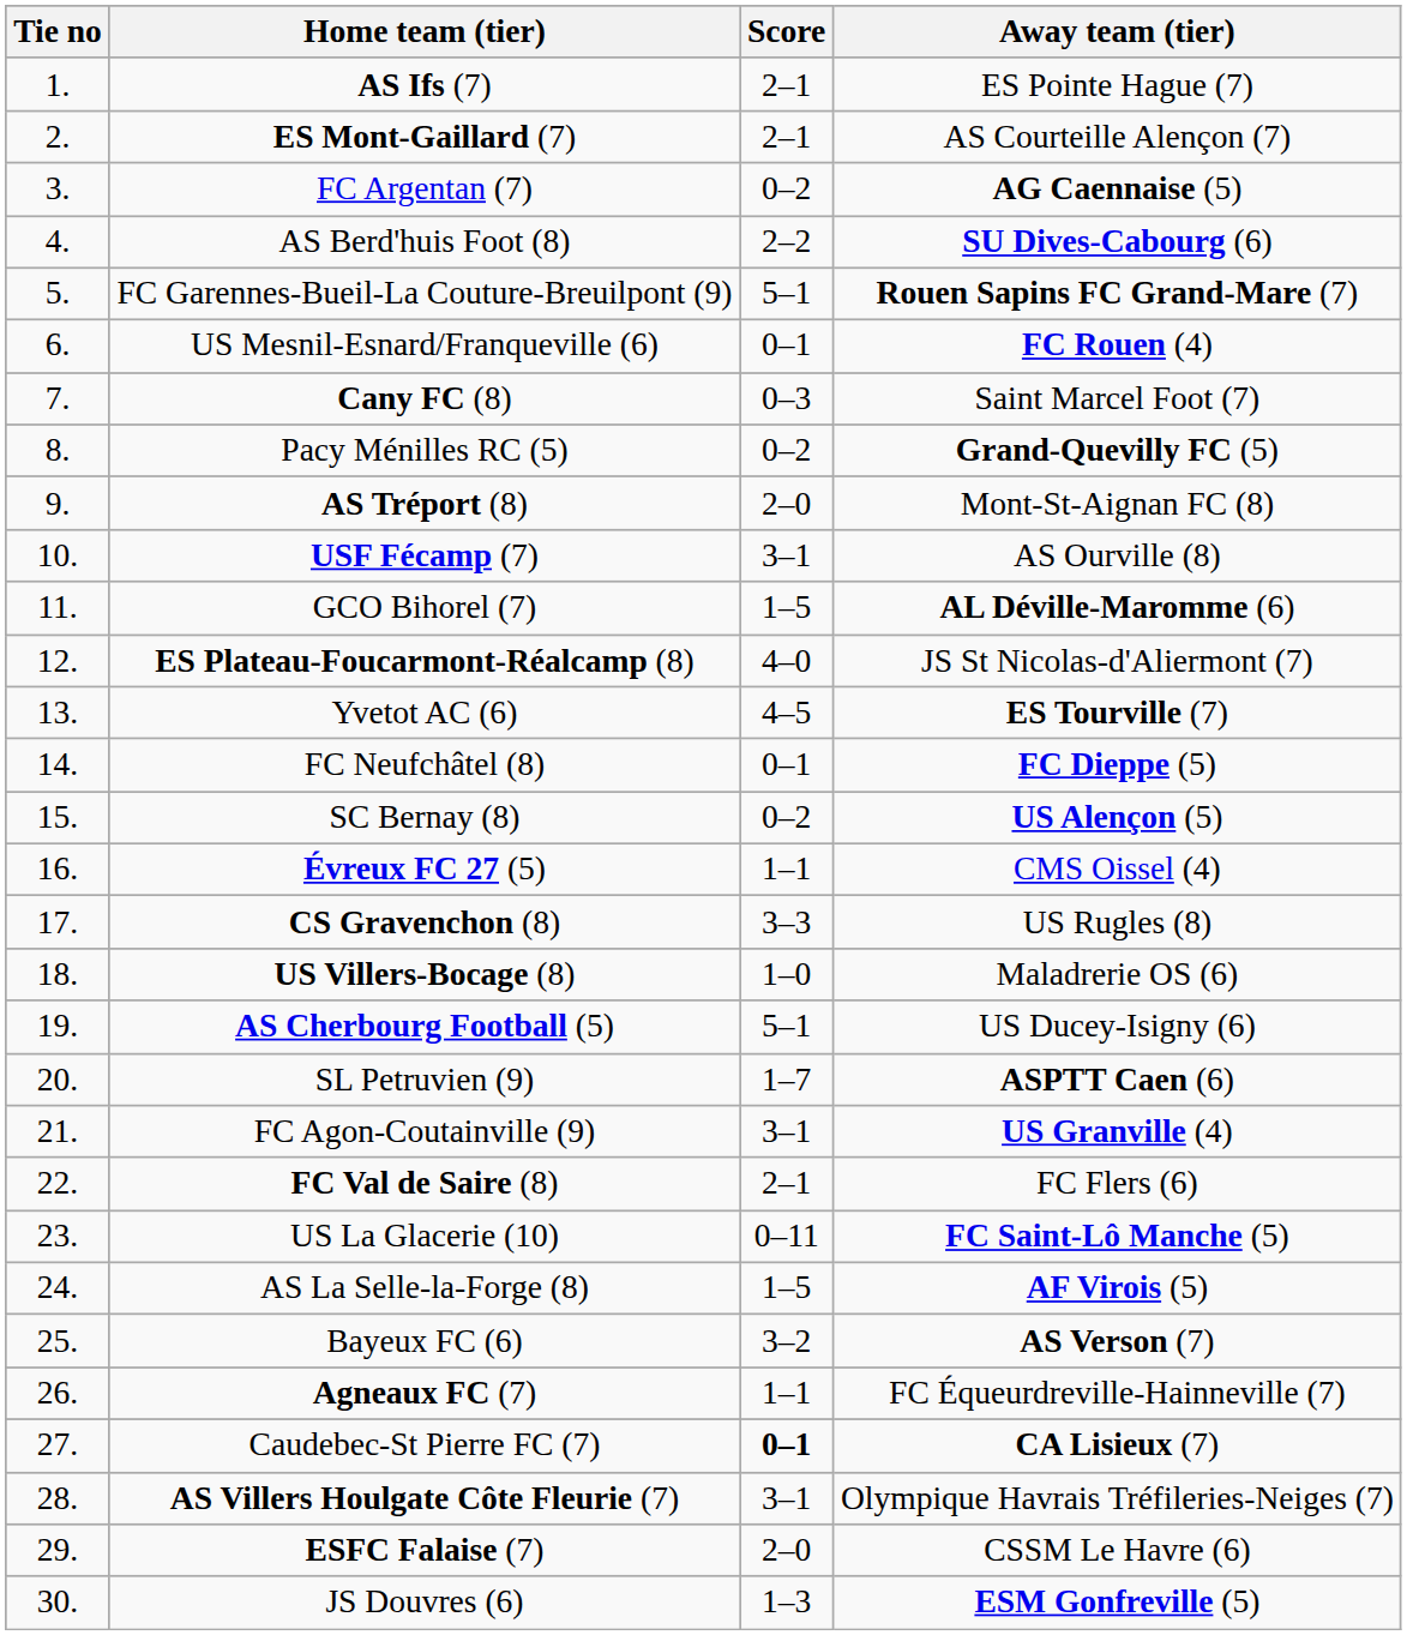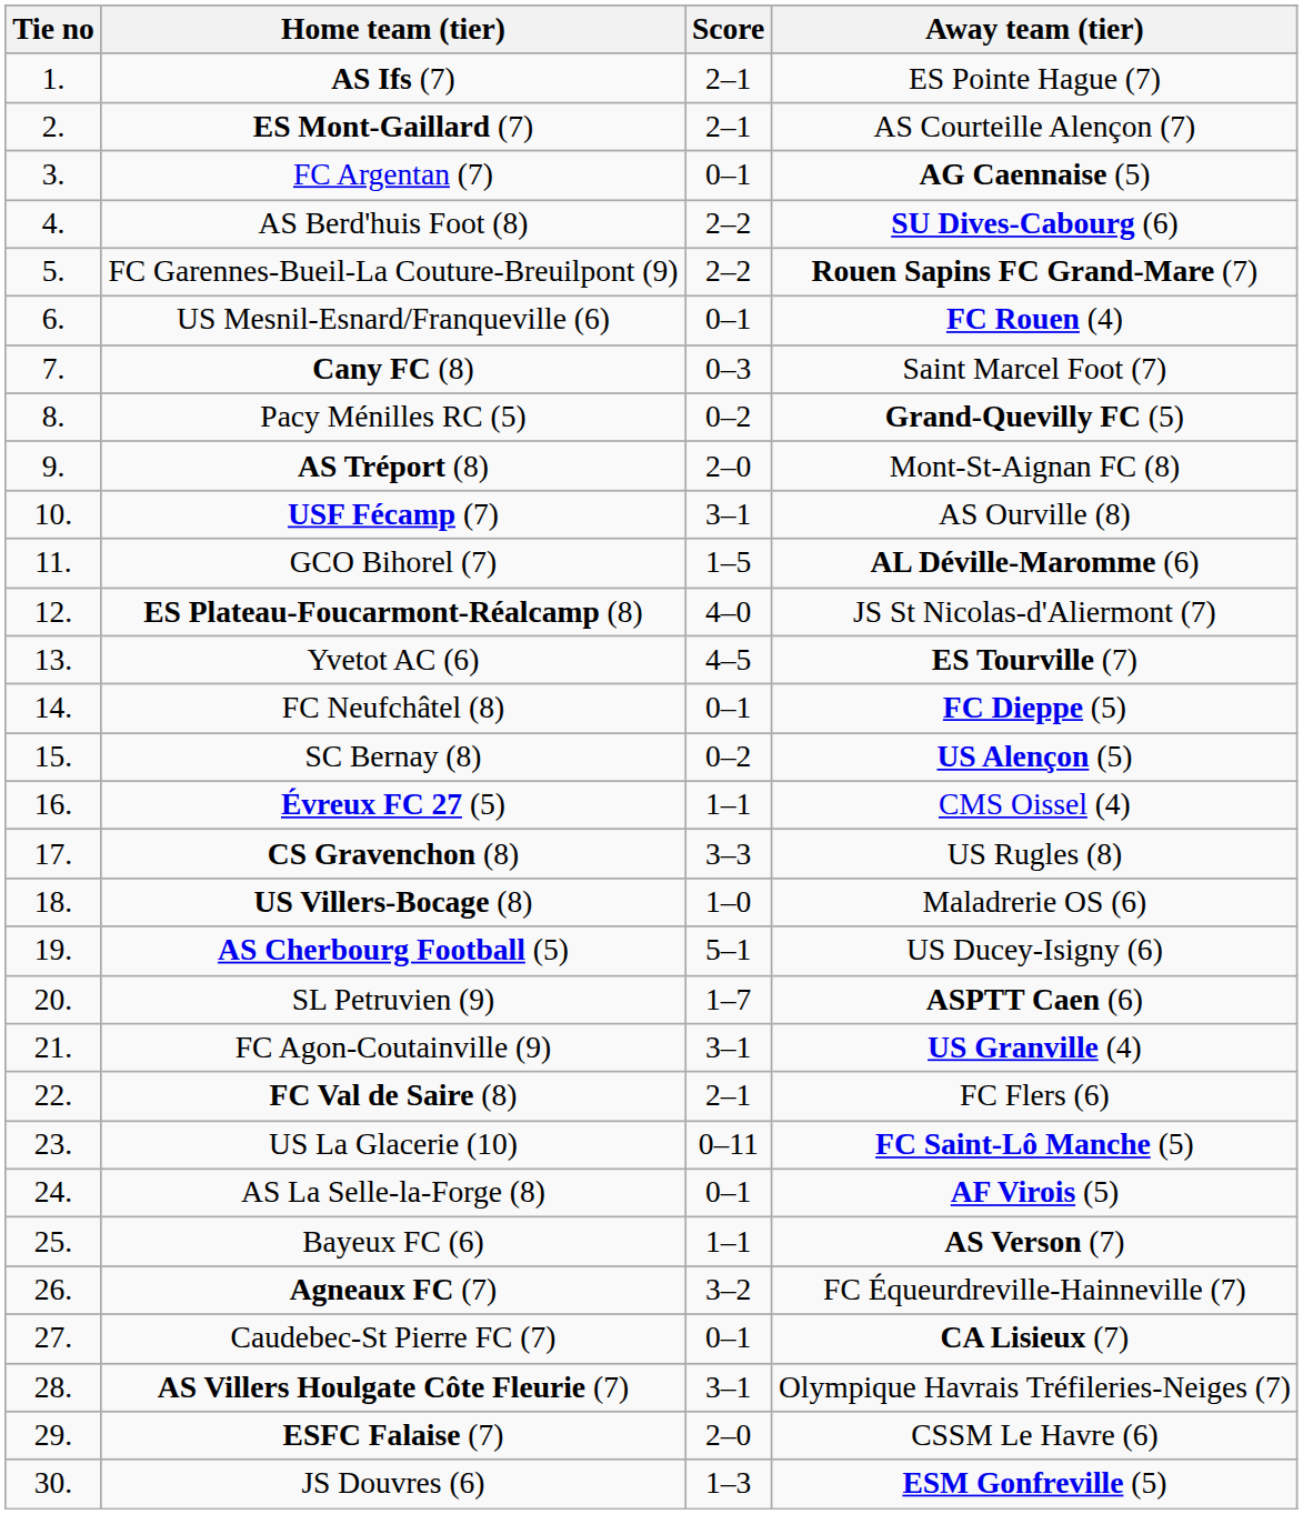 <table class="wikitable" style="text-align: center">
 <tr>
 <th>Tie no</th>
 <th>Home team (tier)</th>
 <th>Score</th>
 <th>Away team (tier)</th>
 </tr>
 <tr>
 <td>1.</td>
 <td><strong>AS Ifs</strong> (7)</td>
 <td>2–1 </td>
 <td>ES Pointe Hague (7)</td>
 </tr>
 <tr>
 <td>2.</td>
 <td><strong>ES Mont-Gaillard</strong> (7)</td>
 <td>2–1</td>
 <td>AS Courteille Alençon (7)</td>
 </tr>
 <tr>
 <td>3.</td>
 <td><a href='#'>FC Argentan</a> (7)</td>
-<td>0–2</td>
+<td>0–1</td>
 <td><strong>AG Caennaise</strong> (5)</td>
 </tr>
 <tr>
 <td>4.</td>
 <td>AS Berd'huis Foot (8)</td>
 <td>2–2 </td>
 <td><strong><a href='#'>SU Dives-Cabourg</a></strong> (6)</td>
 </tr>
 <tr>
 <td>5.</td>
 <td>FC Garennes-Bueil-La Couture-Breuilpont (9)</td>
-<td>5–1</td>
+<td>2–2 </td>
 <td><strong>Rouen Sapins FC Grand-Mare</strong> (7)</td>
 </tr>
 <tr>
 <td>6.</td>
 <td>US Mesnil-Esnard/Franqueville (6)</td>
 <td>0–1</td>
 <td><strong><a href='#'>FC Rouen</a></strong> (4)</td>
 </tr>
 <tr>
 <td>7.</td>
 <td><strong>Cany FC</strong> (8)</td>
 <td>0–3</td>
 <td>Saint Marcel Foot (7)</td>
 </tr>
 <tr>
 <td>8.</td>
 <td>Pacy Ménilles RC (5)</td>
 <td>0–2</td>
 <td><strong>Grand-Quevilly FC</strong> (5)</td>
 </tr>
 <tr>
 <td>9.</td>
 <td><strong>AS Tréport</strong> (8)</td>
 <td>2–0</td>
 <td>Mont-St-Aignan FC (8)</td>
 </tr>
 <tr>
 <td>10.</td>
 <td><strong><a href='#'>USF Fécamp</a></strong> (7)</td>
 <td>3–1</td>
 <td>AS Ourville (8)</td>
 </tr>
 <tr>
 <td>11.</td>
 <td>GCO Bihorel (7)</td>
 <td>1–5</td>
 <td><strong>AL Déville-Maromme</strong> (6)</td>
 </tr>
 <tr>
 <td>12.</td>
 <td><strong>ES Plateau-Foucarmont-Réalcamp</strong> (8)</td>
 <td>4–0</td>
 <td>JS St Nicolas-d'Aliermont (7)</td>
 </tr>
 <tr>
 <td>13.</td>
 <td>Yvetot AC (6)</td>
 <td>4–5</td>
 <td><strong>ES Tourville</strong> (7)</td>
 </tr>
 <tr>
 <td>14.</td>
 <td>FC Neufchâtel (8)</td>
 <td>0–1</td>
 <td><strong><a href='#'>FC Dieppe</a></strong> (5)</td>
 </tr>
 <tr>
 <td>15.</td>
 <td>SC Bernay (8)</td>
 <td>0–2</td>
 <td><strong><a href='#'>US Alençon</a></strong> (5)</td>
 </tr>
 <tr>
 <td>16.</td>
 <td><strong><a href='#'>Évreux FC 27</a></strong> (5)</td>
 <td>1–1 </td>
 <td><a href='#'>CMS Oissel</a> (4)</td>
 </tr>
 <tr>
 <td>17.</td>
 <td><strong>CS Gravenchon</strong> (8)</td>
 <td>3–3 </td>
 <td>US Rugles (8)</td>
 </tr>
 <tr>
 <td>18.</td>
 <td><strong>US Villers-Bocage</strong> (8)</td>
 <td>1–0</td>
 <td>Maladrerie OS (6)</td>
 </tr>
 <tr>
 <td>19.</td>
 <td><strong><a href='#'>AS Cherbourg Football</a></strong> (5)</td>
 <td>5–1</td>
 <td>US Ducey-Isigny (6)</td>
 </tr>
 <tr>
 <td>20.</td>
 <td>SL Petruvien (9)</td>
 <td>1–7</td>
 <td><strong>ASPTT Caen</strong> (6)</td>
 </tr>
 <tr>
 <td>21.</td>
 <td>FC Agon-Coutainville (9)</td>
 <td>3–1</td>
 <td><strong><a href='#'>US Granville</a></strong> (4)</td>
 </tr>
 <tr>
 <td>22.</td>
 <td><strong>FC Val de Saire</strong> (8)</td>
 <td>2–1</td>
 <td>FC Flers (6)</td>
 </tr>
 <tr>
 <td>23.</td>
 <td>US La Glacerie (10)</td>
 <td>0–11</td>
 <td><strong><a href='#'>FC Saint-Lô Manche</a></strong> (5)</td>
 </tr>
 <tr>
 <td>24.</td>
 <td>AS La Selle-la-Forge (8)</td>
-<td>1–5</td>
+<td>0–1</td>
 <td><strong><a href='#'>AF Virois</a></strong> (5)</td>
 </tr>
 <tr>
 <td>25.</td>
 <td>Bayeux FC (6)</td>
-<td>3–2 </td>
+<td>1–1 </td>
 <td><strong>AS Verson</strong> (7)</td>
 </tr>
 <tr>
 <td>26.</td>
 <td><strong>Agneaux FC</strong> (7)</td>
-<td>1–1 </td>
+<td>3–2 </td>
 <td>FC Équeurdreville-Hainneville (7)</td>
 </tr>
 <tr>
 <td>27.</td>
 <td>Caudebec-St Pierre FC (7)</td>
-<td><strong>0–1</strong></td>
+<td>0–1</td>
 <td><strong>CA Lisieux</strong> (7)</td>
 </tr>
 <tr>
 <td>28.</td>
 <td><strong>AS Villers Houlgate Côte Fleurie</strong> (7)</td>
 <td>3–1</td>
 <td>Olympique Havrais Tréfileries-Neiges (7)</td>
 </tr>
 <tr>
 <td>29.</td>
 <td><strong>ESFC Falaise</strong> (7)</td>
 <td>2–0</td>
 <td>CSSM Le Havre (6)</td>
 </tr>
 <tr>
 <td>30.</td>
 <td>JS Douvres (6)</td>
 <td>1–3</td>
 <td><strong><a href='#'>ESM Gonfreville</a></strong> (5)</td>
 </tr>
 </table>
